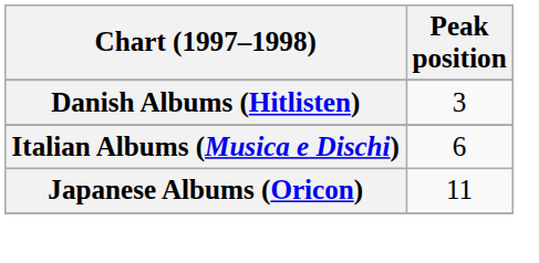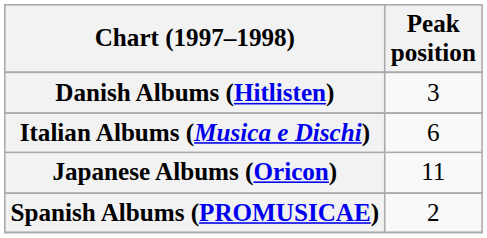 <table class="wikitable sortable plainrowheaders">
 <tr>
 <th scope="col">Chart (1997–1998)</th>
 <th scope="col">Peak<br>position</th>
 </tr>
 <tr>
 </tr>
 <tr>
 </tr>
 <tr>
 </tr>
 <tr>
 </tr>
 <tr>
 </tr>
 <tr>
 <th scope="row">Danish Albums (<a href='#'>Hitlisten</a>)</th>
 <td align="center">3</td>
 </tr>
 <tr>
 </tr>
 <tr>
 </tr>
 <tr>
 </tr>
 <tr>
 </tr>
 <tr>
 <th scope="row">Italian Albums (<em><a href='#'>Musica e Dischi</a></em>)</th>
 <td align="center">6</td>
 </tr>
 <tr>
 <th scope="row">Japanese Albums (<a href='#'>Oricon</a>)</th>
 <td align="center">11</td>
 </tr>
 <tr>
 </tr>
 <tr>
 </tr>
 <tr>
+<th scope="row">Spanish Albums (<a href='#'>PROMUSICAE</a>)</th>
+<td align="center">2</td>
+</tr>
+<tr>
 </tr>
 <tr>
 </tr>
 <tr>
 </tr>
 <tr>
 </tr>
 </table>
